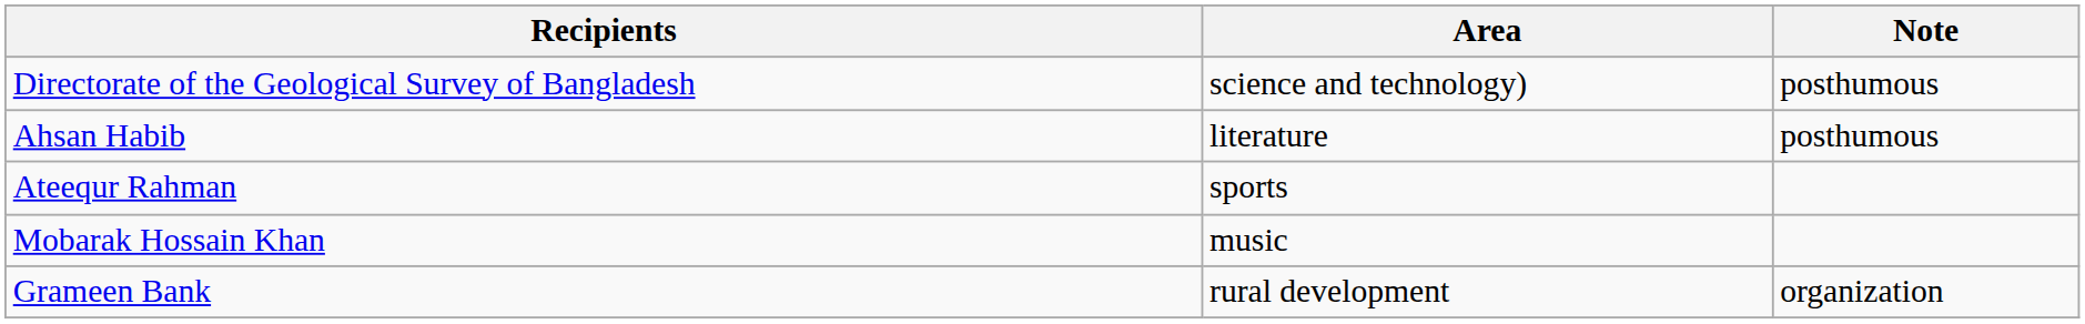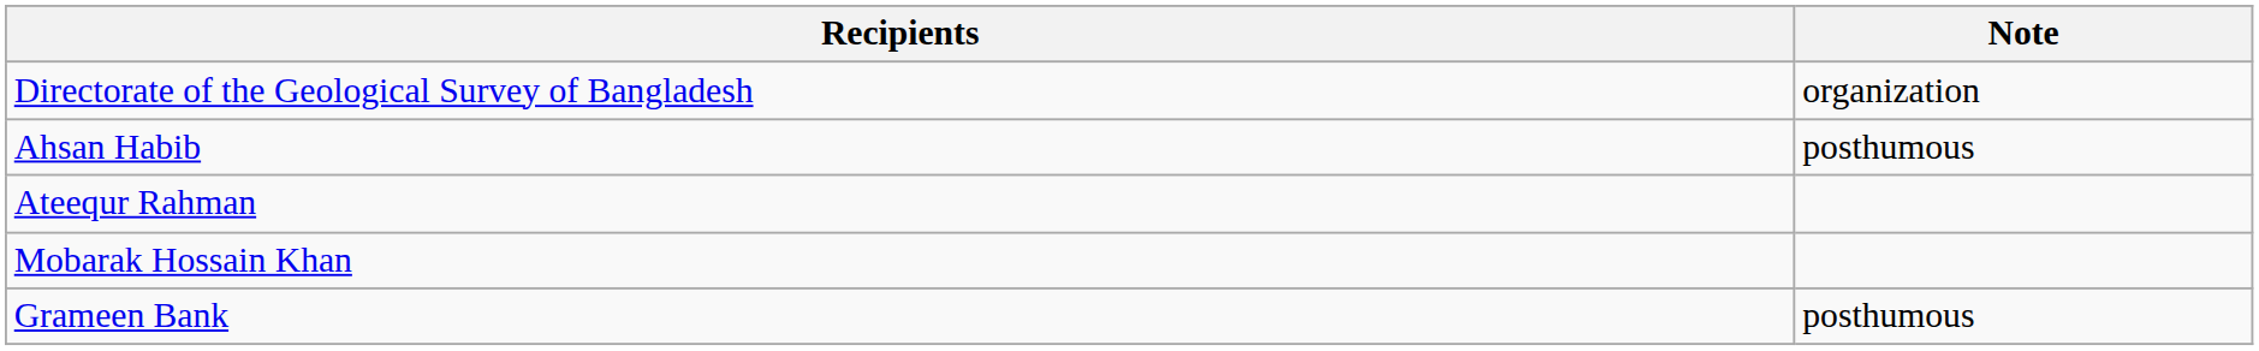 <table class="wikitable" style="width:80%;">
 <tr>
 <th>Recipients</th>
-<th>Area</th>
 <th>Note</th>
 </tr>
 <tr>
 <td><a href='#'>Directorate of the Geological Survey of Bangladesh</a></td>
-<td>science and technology)</td>
-<td>posthumous</td>
+<td>organization</td>
 </tr>
 <tr>
 <td><a href='#'>Ahsan Habib</a></td>
-<td>literature</td>
 <td>posthumous</td>
 </tr>
 <tr>
 <td><a href='#'>Ateequr Rahman</a></td>
-<td>sports</td>
 <td></td>
 </tr>
 <tr>
 <td><a href='#'>Mobarak Hossain Khan</a></td>
-<td>music</td>
 <td></td>
 </tr>
 <tr>
 <td><a href='#'>Grameen Bank</a></td>
-<td>rural development</td>
-<td>organization</td>
+<td>posthumous</td>
 </tr>
 </table>
